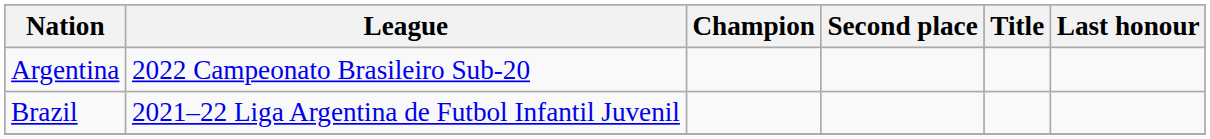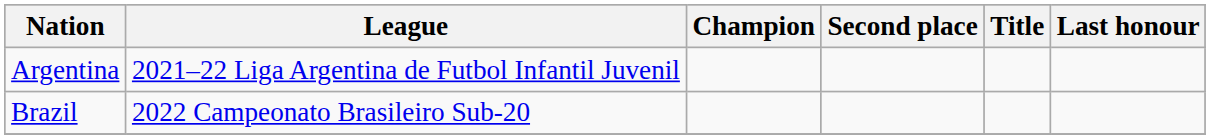 <table class="wikitable sortable">
 <tr>
 <th>Nation</th>
 <th>League</th>
 <th>Champion</th>
 <th>Second place</th>
 <th data-sort-type="number">Title</th>
 <th>Last honour</th>
 </tr>
 <tr>
 <td> <a href='#'>Argentina</a></td>
-<td><a href='#'>2022 Campeonato Brasileiro Sub-20</a></td>
+<td><a href='#'>2021–22 Liga Argentina de Futbol Infantil Juvenil</a></td>
 <td></td>
 <td></td>
 <td></td>
 <td></td>
 </tr>
 <tr>
 <td> <a href='#'>Brazil</a></td>
-<td><a href='#'>2021–22 Liga Argentina de Futbol Infantil Juvenil</a></td>
+<td><a href='#'>2022 Campeonato Brasileiro Sub-20</a></td>
 <td></td>
 <td></td>
 <td></td>
 <td></td>
 </tr>
 <tr>
 </tr>
 </table>
